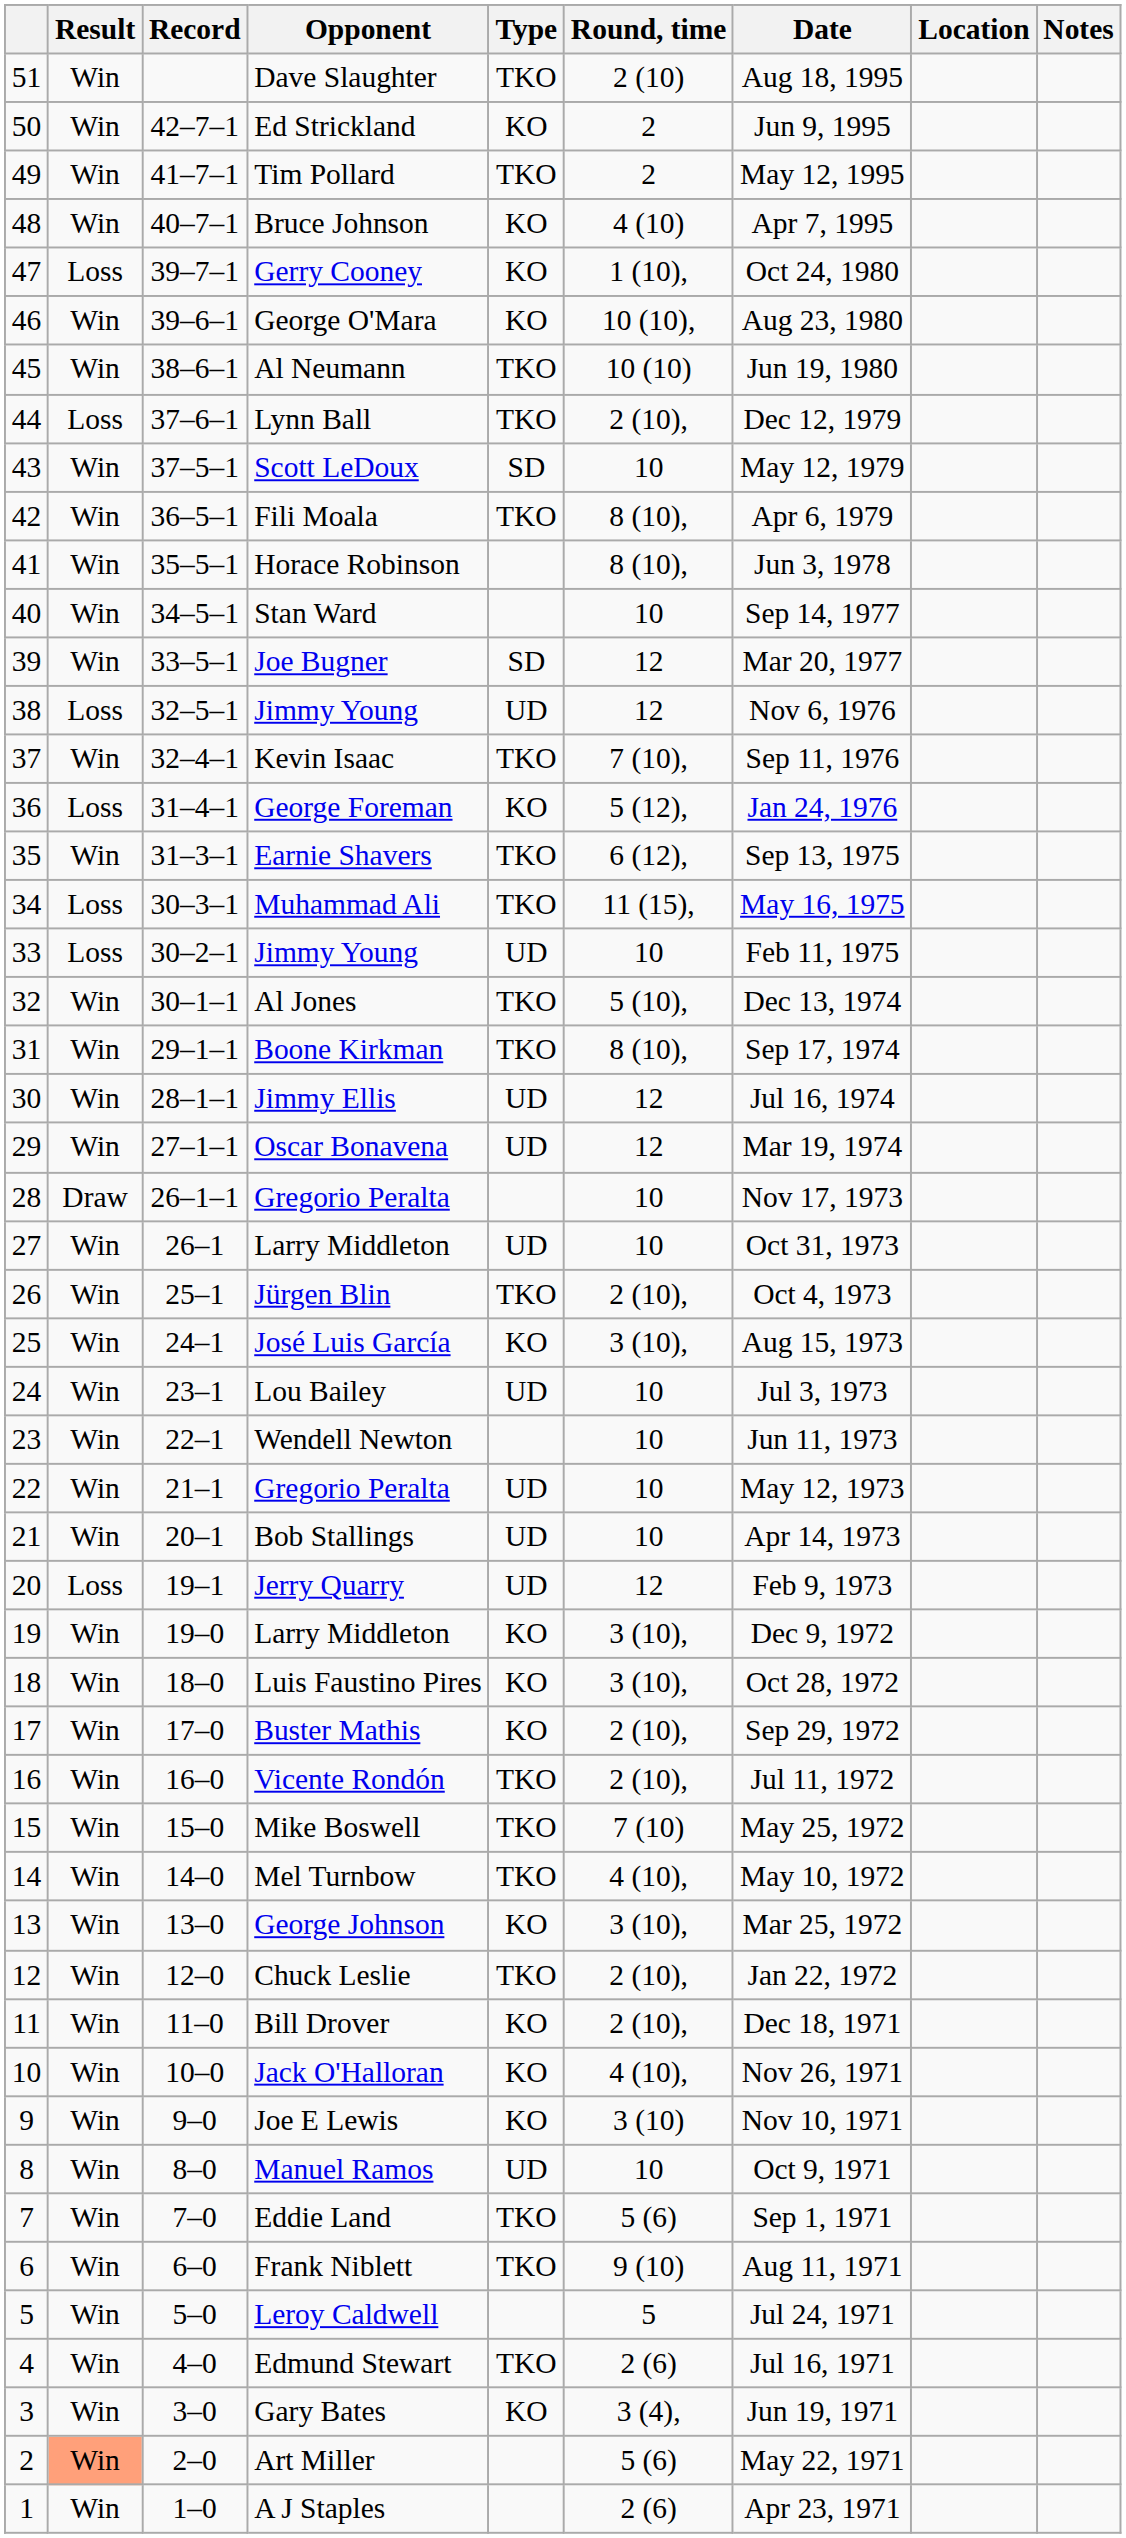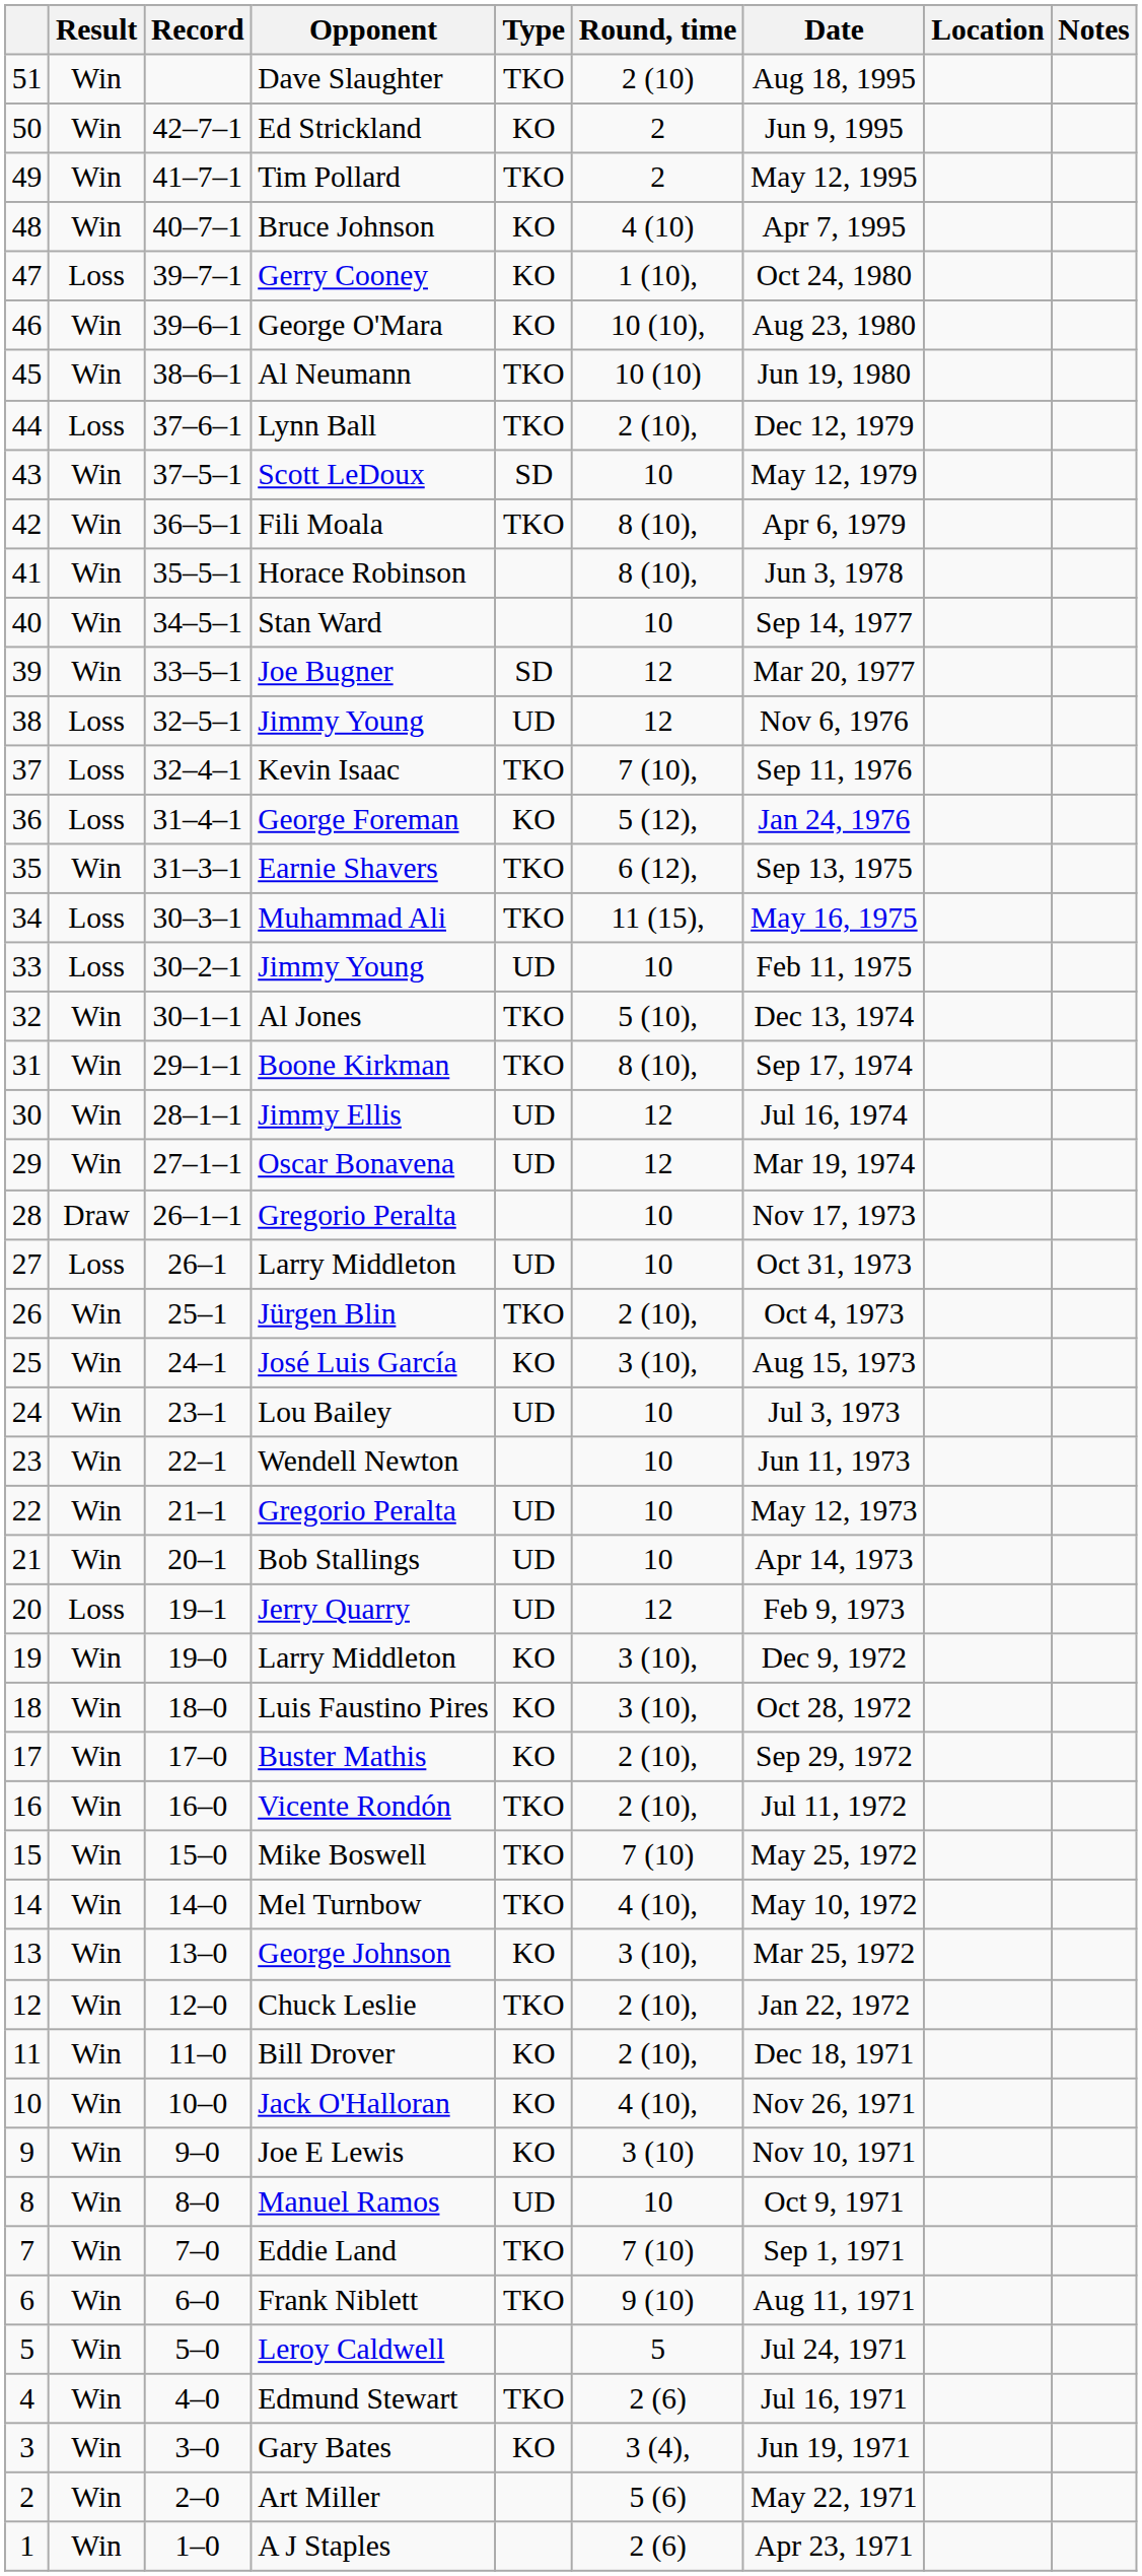 <table class="wikitable" style="text-align:center; font-size:95%">
 <tr>
 <th></th>
 <th>Result</th>
 <th>Record</th>
 <th>Opponent</th>
 <th>Type</th>
 <th>Round, time</th>
 <th>Date</th>
 <th>Location</th>
 <th>Notes</th>
 </tr>
 <tr>
 <td>51</td>
 <td>Win</td>
 <td></td>
 <td style="text-align:left;"> Dave Slaughter</td>
 <td>TKO</td>
 <td>2 (10)</td>
 <td>Aug 18, 1995</td>
 <td style="text-align:left;"> </td>
 <td></td>
 </tr>
 <tr>
 <td>50</td>
 <td>Win</td>
 <td>42–7–1</td>
 <td style="text-align:left;"> Ed Strickland</td>
 <td>KO</td>
 <td>2</td>
 <td>Jun 9, 1995</td>
 <td style="text-align:left;"> </td>
 <td></td>
 </tr>
 <tr>
 <td>49</td>
 <td>Win</td>
 <td>41–7–1</td>
 <td style="text-align:left;"> Tim Pollard</td>
 <td>TKO</td>
 <td>2</td>
 <td>May 12, 1995</td>
 <td style="text-align:left;"> </td>
 <td></td>
 </tr>
 <tr>
 <td>48</td>
 <td>Win</td>
 <td>40–7–1</td>
 <td style="text-align:left;"> Bruce Johnson</td>
 <td>KO</td>
 <td>4 (10)</td>
 <td>Apr 7, 1995</td>
 <td style="text-align:left;"> </td>
 <td></td>
 </tr>
 <tr>
 <td>47</td>
 <td>Loss</td>
 <td>39–7–1</td>
 <td style="text-align:left;"> <a href='#'>Gerry Cooney</a></td>
 <td>KO</td>
 <td>1 (10), </td>
 <td>Oct 24, 1980</td>
 <td style="text-align:left;"> </td>
 <td></td>
 </tr>
 <tr>
 <td>46</td>
 <td>Win</td>
 <td>39–6–1</td>
 <td style="text-align:left;"> George O'Mara</td>
 <td>KO</td>
 <td>10 (10), </td>
 <td>Aug 23, 1980</td>
 <td style="text-align:left;"> </td>
 <td></td>
 </tr>
 <tr>
 <td>45</td>
 <td>Win</td>
 <td>38–6–1</td>
 <td style="text-align:left;"> Al Neumann</td>
 <td>TKO</td>
 <td>10 (10)</td>
 <td>Jun 19, 1980</td>
 <td style="text-align:left;"> </td>
 <td></td>
 </tr>
 <tr>
 <td>44</td>
 <td>Loss</td>
 <td>37–6–1</td>
 <td style="text-align:left;"> Lynn Ball</td>
 <td>TKO</td>
 <td>2 (10), </td>
 <td>Dec 12, 1979</td>
 <td style="text-align:left;"> </td>
 <td></td>
 </tr>
 <tr>
 <td>43</td>
 <td>Win</td>
 <td>37–5–1</td>
 <td style="text-align:left;"> <a href='#'>Scott LeDoux</a></td>
 <td>SD</td>
 <td>10</td>
 <td>May 12, 1979</td>
 <td style="text-align:left;"> </td>
 <td></td>
 </tr>
 <tr>
 <td>42</td>
 <td>Win</td>
 <td>36–5–1</td>
 <td style="text-align:left;"> Fili Moala</td>
 <td>TKO</td>
 <td>8 (10), </td>
 <td>Apr 6, 1979</td>
 <td style="text-align:left;"> </td>
 <td></td>
 </tr>
 <tr>
 <td>41</td>
 <td>Win</td>
 <td>35–5–1</td>
 <td style="text-align:left;"> Horace Robinson</td>
 <td></td>
 <td>8 (10), </td>
 <td>Jun 3, 1978</td>
 <td style="text-align:left;"> </td>
 <td></td>
 </tr>
 <tr>
 <td>40</td>
 <td>Win</td>
 <td>34–5–1</td>
 <td style="text-align:left;"> Stan Ward</td>
 <td></td>
 <td>10</td>
 <td>Sep 14, 1977</td>
 <td style="text-align:left;"> </td>
 <td></td>
 </tr>
 <tr>
 <td>39</td>
 <td>Win</td>
 <td>33–5–1</td>
 <td style="text-align:left;"> <a href='#'>Joe Bugner</a></td>
 <td>SD</td>
 <td>12</td>
 <td>Mar 20, 1977</td>
 <td style="text-align:left;"> </td>
 <td></td>
 </tr>
 <tr>
 <td>38</td>
 <td>Loss</td>
 <td>32–5–1</td>
 <td style="text-align:left;"> <a href='#'>Jimmy Young</a></td>
 <td>UD</td>
 <td>12</td>
 <td>Nov 6, 1976</td>
 <td style="text-align:left;"> </td>
 <td></td>
 </tr>
 <tr>
 <td>37</td>
-<td>Win</td>
+<td>Loss</td>
 <td>32–4–1</td>
 <td style="text-align:left;"> Kevin Isaac</td>
 <td>TKO</td>
 <td>7 (10), </td>
 <td>Sep 11, 1976</td>
 <td style="text-align:left;"> </td>
 <td></td>
 </tr>
 <tr>
 <td>36</td>
 <td>Loss</td>
 <td>31–4–1</td>
 <td style="text-align:left;"> <a href='#'>George Foreman</a></td>
 <td>KO</td>
 <td>5 (12), </td>
 <td><a href='#'>Jan 24, 1976</a></td>
 <td style="text-align:left;"> </td>
 <td style="text-align:left;"></td>
 </tr>
 <tr>
 <td>35</td>
 <td>Win</td>
 <td>31–3–1</td>
 <td style="text-align:left;"> <a href='#'>Earnie Shavers</a></td>
 <td>TKO</td>
 <td>6 (12), </td>
 <td>Sep 13, 1975</td>
 <td style="text-align:left;"> </td>
 <td></td>
 </tr>
 <tr>
 <td>34</td>
 <td>Loss</td>
 <td>30–3–1</td>
 <td style="text-align:left;"> <a href='#'>Muhammad Ali</a></td>
 <td>TKO</td>
 <td>11 (15), </td>
 <td><a href='#'>May 16, 1975</a></td>
 <td style="text-align:left;"> </td>
 <td style="text-align:left;"></td>
 </tr>
 <tr>
 <td>33</td>
 <td>Loss</td>
 <td>30–2–1</td>
 <td style="text-align:left;"> <a href='#'>Jimmy Young</a></td>
 <td>UD</td>
 <td>10</td>
 <td>Feb 11, 1975</td>
 <td style="text-align:left;"> </td>
 <td></td>
 </tr>
 <tr>
 <td>32</td>
 <td>Win</td>
 <td>30–1–1</td>
 <td style="text-align:left;"> Al Jones</td>
 <td>TKO</td>
 <td>5 (10), </td>
 <td>Dec 13, 1974</td>
 <td style="text-align:left;"> </td>
 <td></td>
 </tr>
 <tr>
 <td>31</td>
 <td>Win</td>
 <td>29–1–1</td>
 <td style="text-align:left;"> <a href='#'>Boone Kirkman</a></td>
 <td>TKO</td>
 <td>8 (10), </td>
 <td>Sep 17, 1974</td>
 <td style="text-align:left;"> </td>
 <td></td>
 </tr>
 <tr>
 <td>30</td>
 <td>Win</td>
 <td>28–1–1</td>
 <td style="text-align:left;"> <a href='#'>Jimmy Ellis</a></td>
 <td>UD</td>
 <td>12</td>
 <td>Jul 16, 1974</td>
 <td style="text-align:left;"> </td>
 <td></td>
 </tr>
 <tr>
 <td>29</td>
 <td>Win</td>
 <td>27–1–1</td>
 <td style="text-align:left;"> <a href='#'>Oscar Bonavena</a></td>
 <td>UD</td>
 <td>12</td>
 <td>Mar 19, 1974</td>
 <td style="text-align:left;"> </td>
 <td></td>
 </tr>
 <tr>
 <td>28</td>
 <td>Draw</td>
 <td>26–1–1</td>
 <td style="text-align:left;"> <a href='#'>Gregorio Peralta</a></td>
 <td></td>
 <td>10</td>
 <td>Nov 17, 1973</td>
 <td style="text-align:left;"> </td>
 <td></td>
 </tr>
 <tr>
 <td>27</td>
-<td>Win</td>
+<td>Loss</td>
 <td>26–1</td>
 <td style="text-align:left;"> Larry Middleton</td>
 <td>UD</td>
 <td>10</td>
 <td>Oct 31, 1973</td>
 <td style="text-align:left;"> </td>
 <td></td>
 </tr>
 <tr>
 <td>26</td>
 <td>Win</td>
 <td>25–1</td>
 <td style="text-align:left;"> <a href='#'>Jürgen Blin</a></td>
 <td>TKO</td>
 <td>2 (10), </td>
 <td>Oct 4, 1973</td>
 <td style="text-align:left;"> </td>
 <td></td>
 </tr>
 <tr>
 <td>25</td>
 <td>Win</td>
 <td>24–1</td>
 <td style="text-align:left;">  <a href='#'>José Luis García</a></td>
 <td>KO</td>
 <td>3 (10), </td>
 <td>Aug 15, 1973</td>
 <td style="text-align:left;"> </td>
 <td></td>
 </tr>
 <tr>
 <td>24</td>
 <td>Win</td>
 <td>23–1</td>
 <td style="text-align:left;"> Lou Bailey</td>
 <td>UD</td>
 <td>10</td>
 <td>Jul 3, 1973</td>
 <td style="text-align:left;"> </td>
 <td></td>
 </tr>
 <tr>
 <td>23</td>
 <td>Win</td>
 <td>22–1</td>
 <td style="text-align:left;"> Wendell Newton</td>
 <td></td>
 <td>10</td>
 <td>Jun 11, 1973</td>
 <td style="text-align:left;"> </td>
 <td></td>
 </tr>
 <tr>
 <td>22</td>
 <td>Win</td>
 <td>21–1</td>
 <td style="text-align:left;"> <a href='#'>Gregorio Peralta</a></td>
 <td>UD</td>
 <td>10</td>
 <td>May 12, 1973</td>
 <td style="text-align:left;"> </td>
 <td></td>
 </tr>
 <tr>
 <td>21</td>
 <td>Win</td>
 <td>20–1</td>
 <td style="text-align:left;"> Bob Stallings</td>
 <td>UD</td>
 <td>10</td>
 <td>Apr 14, 1973</td>
 <td style="text-align:left;"> </td>
 <td></td>
 </tr>
 <tr>
 <td>20</td>
 <td>Loss</td>
 <td>19–1</td>
 <td style="text-align:left;"> <a href='#'>Jerry Quarry</a></td>
 <td>UD</td>
 <td>12</td>
 <td>Feb 9, 1973</td>
 <td style="text-align:left;"> </td>
 <td></td>
 </tr>
 <tr>
 <td>19</td>
 <td>Win</td>
 <td>19–0</td>
 <td style="text-align:left;"> Larry Middleton</td>
 <td>KO</td>
 <td>3 (10), </td>
 <td>Dec 9, 1972</td>
 <td style="text-align:left;"> </td>
 <td></td>
 </tr>
 <tr>
 <td>18</td>
 <td>Win</td>
 <td>18–0</td>
 <td style="text-align:left;"> Luis Faustino Pires</td>
 <td>KO</td>
 <td>3 (10), </td>
 <td>Oct 28, 1972</td>
 <td style="text-align:left;"> </td>
 <td></td>
 </tr>
 <tr>
 <td>17</td>
 <td>Win</td>
 <td>17–0</td>
 <td style="text-align:left;"> <a href='#'>Buster Mathis</a></td>
 <td>KO</td>
 <td>2 (10), </td>
 <td>Sep 29, 1972</td>
 <td style="text-align:left;"> </td>
 <td></td>
 </tr>
 <tr>
 <td>16</td>
 <td>Win</td>
 <td>16–0</td>
 <td style="text-align:left;"> <a href='#'>Vicente Rondón</a></td>
 <td>TKO</td>
 <td>2 (10), </td>
 <td>Jul 11, 1972</td>
 <td style="text-align:left;"> </td>
 <td></td>
 </tr>
 <tr>
 <td>15</td>
 <td>Win</td>
 <td>15–0</td>
 <td style="text-align:left;"> Mike Boswell</td>
 <td>TKO</td>
 <td>7 (10)</td>
 <td>May 25, 1972</td>
 <td style="text-align:left;"> </td>
 <td></td>
 </tr>
 <tr>
 <td>14</td>
 <td>Win</td>
 <td>14–0</td>
 <td style="text-align:left;"> Mel Turnbow</td>
 <td>TKO</td>
 <td>4 (10), </td>
 <td>May 10, 1972</td>
 <td style="text-align:left;"> </td>
 <td></td>
 </tr>
 <tr>
 <td>13</td>
 <td>Win</td>
 <td>13–0</td>
 <td style="text-align:left;"> <a href='#'>George Johnson</a></td>
 <td>KO</td>
 <td>3 (10), </td>
 <td>Mar 25, 1972</td>
 <td style="text-align:left;"> </td>
 <td></td>
 </tr>
 <tr>
 <td>12</td>
 <td>Win</td>
 <td>12–0</td>
 <td style="text-align:left;"> Chuck Leslie</td>
 <td>TKO</td>
 <td>2 (10), </td>
 <td>Jan 22, 1972</td>
 <td style="text-align:left;"> </td>
 <td></td>
 </tr>
 <tr>
 <td>11</td>
 <td>Win</td>
 <td>11–0</td>
 <td style="text-align:left;"> Bill Drover</td>
 <td>KO</td>
 <td>2 (10), </td>
 <td>Dec 18, 1971</td>
 <td style="text-align:left;"> </td>
 <td></td>
 </tr>
 <tr>
 <td>10</td>
 <td>Win</td>
 <td>10–0</td>
 <td style="text-align:left;"> <a href='#'>Jack O'Halloran</a></td>
 <td>KO</td>
 <td>4 (10), </td>
 <td>Nov 26, 1971</td>
 <td style="text-align:left;"> </td>
 <td></td>
 </tr>
 <tr>
 <td>9</td>
 <td>Win</td>
 <td>9–0</td>
 <td style="text-align:left;"> Joe E Lewis</td>
 <td>KO</td>
 <td>3 (10)</td>
 <td>Nov 10, 1971</td>
 <td style="text-align:left;"> </td>
 <td></td>
 </tr>
 <tr>
 <td>8</td>
 <td>Win</td>
 <td>8–0</td>
 <td style="text-align:left;"> <a href='#'>Manuel Ramos</a></td>
 <td>UD</td>
 <td>10</td>
 <td>Oct 9, 1971</td>
 <td style="text-align:left;"> </td>
 <td></td>
 </tr>
 <tr>
 <td>7</td>
 <td>Win</td>
 <td>7–0</td>
 <td style="text-align:left;"> Eddie Land</td>
 <td>TKO</td>
-<td>5 (6)</td>
+<td>7 (10)</td>
 <td>Sep 1, 1971</td>
 <td style="text-align:left;"> </td>
 <td></td>
 </tr>
 <tr>
 <td>6</td>
 <td>Win</td>
 <td>6–0</td>
 <td style="text-align:left;"> Frank Niblett</td>
 <td>TKO</td>
 <td>9 (10)</td>
 <td>Aug 11, 1971</td>
 <td style="text-align:left;"> </td>
 <td></td>
 </tr>
 <tr>
 <td>5</td>
 <td>Win</td>
 <td>5–0</td>
 <td style="text-align:left;"> <a href='#'>Leroy Caldwell</a></td>
 <td></td>
 <td>5</td>
 <td>Jul 24, 1971</td>
 <td style="text-align:left;"> </td>
 <td></td>
 </tr>
 <tr>
 <td>4</td>
 <td>Win</td>
 <td>4–0</td>
 <td style="text-align:left;"> Edmund Stewart</td>
 <td>TKO</td>
 <td>2 (6)</td>
 <td>Jul 16, 1971</td>
 <td style="text-align:left;"> </td>
 <td></td>
 </tr>
 <tr>
 <td>3</td>
 <td>Win</td>
 <td>3–0</td>
 <td style="text-align:left;"> Gary Bates</td>
 <td>KO</td>
 <td>3 (4), </td>
 <td>Jun 19, 1971</td>
 <td style="text-align:left;"> </td>
 <td></td>
 </tr>
 <tr>
 <td>2</td>
-<td style="background: lightsalmon;">Win</td>
+<td>Win</td>
 <td>2–0</td>
 <td style="text-align:left;"> Art Miller</td>
 <td></td>
 <td>5 (6)</td>
 <td>May 22, 1971</td>
 <td style="text-align:left;"> </td>
 <td></td>
 </tr>
 <tr>
 <td>1</td>
 <td>Win</td>
 <td>1–0</td>
 <td style="text-align:left;"> A J Staples</td>
 <td></td>
 <td>2 (6)</td>
 <td>Apr 23, 1971</td>
 <td style="text-align:left;"> </td>
 <td></td>
 </tr>
 </table>
